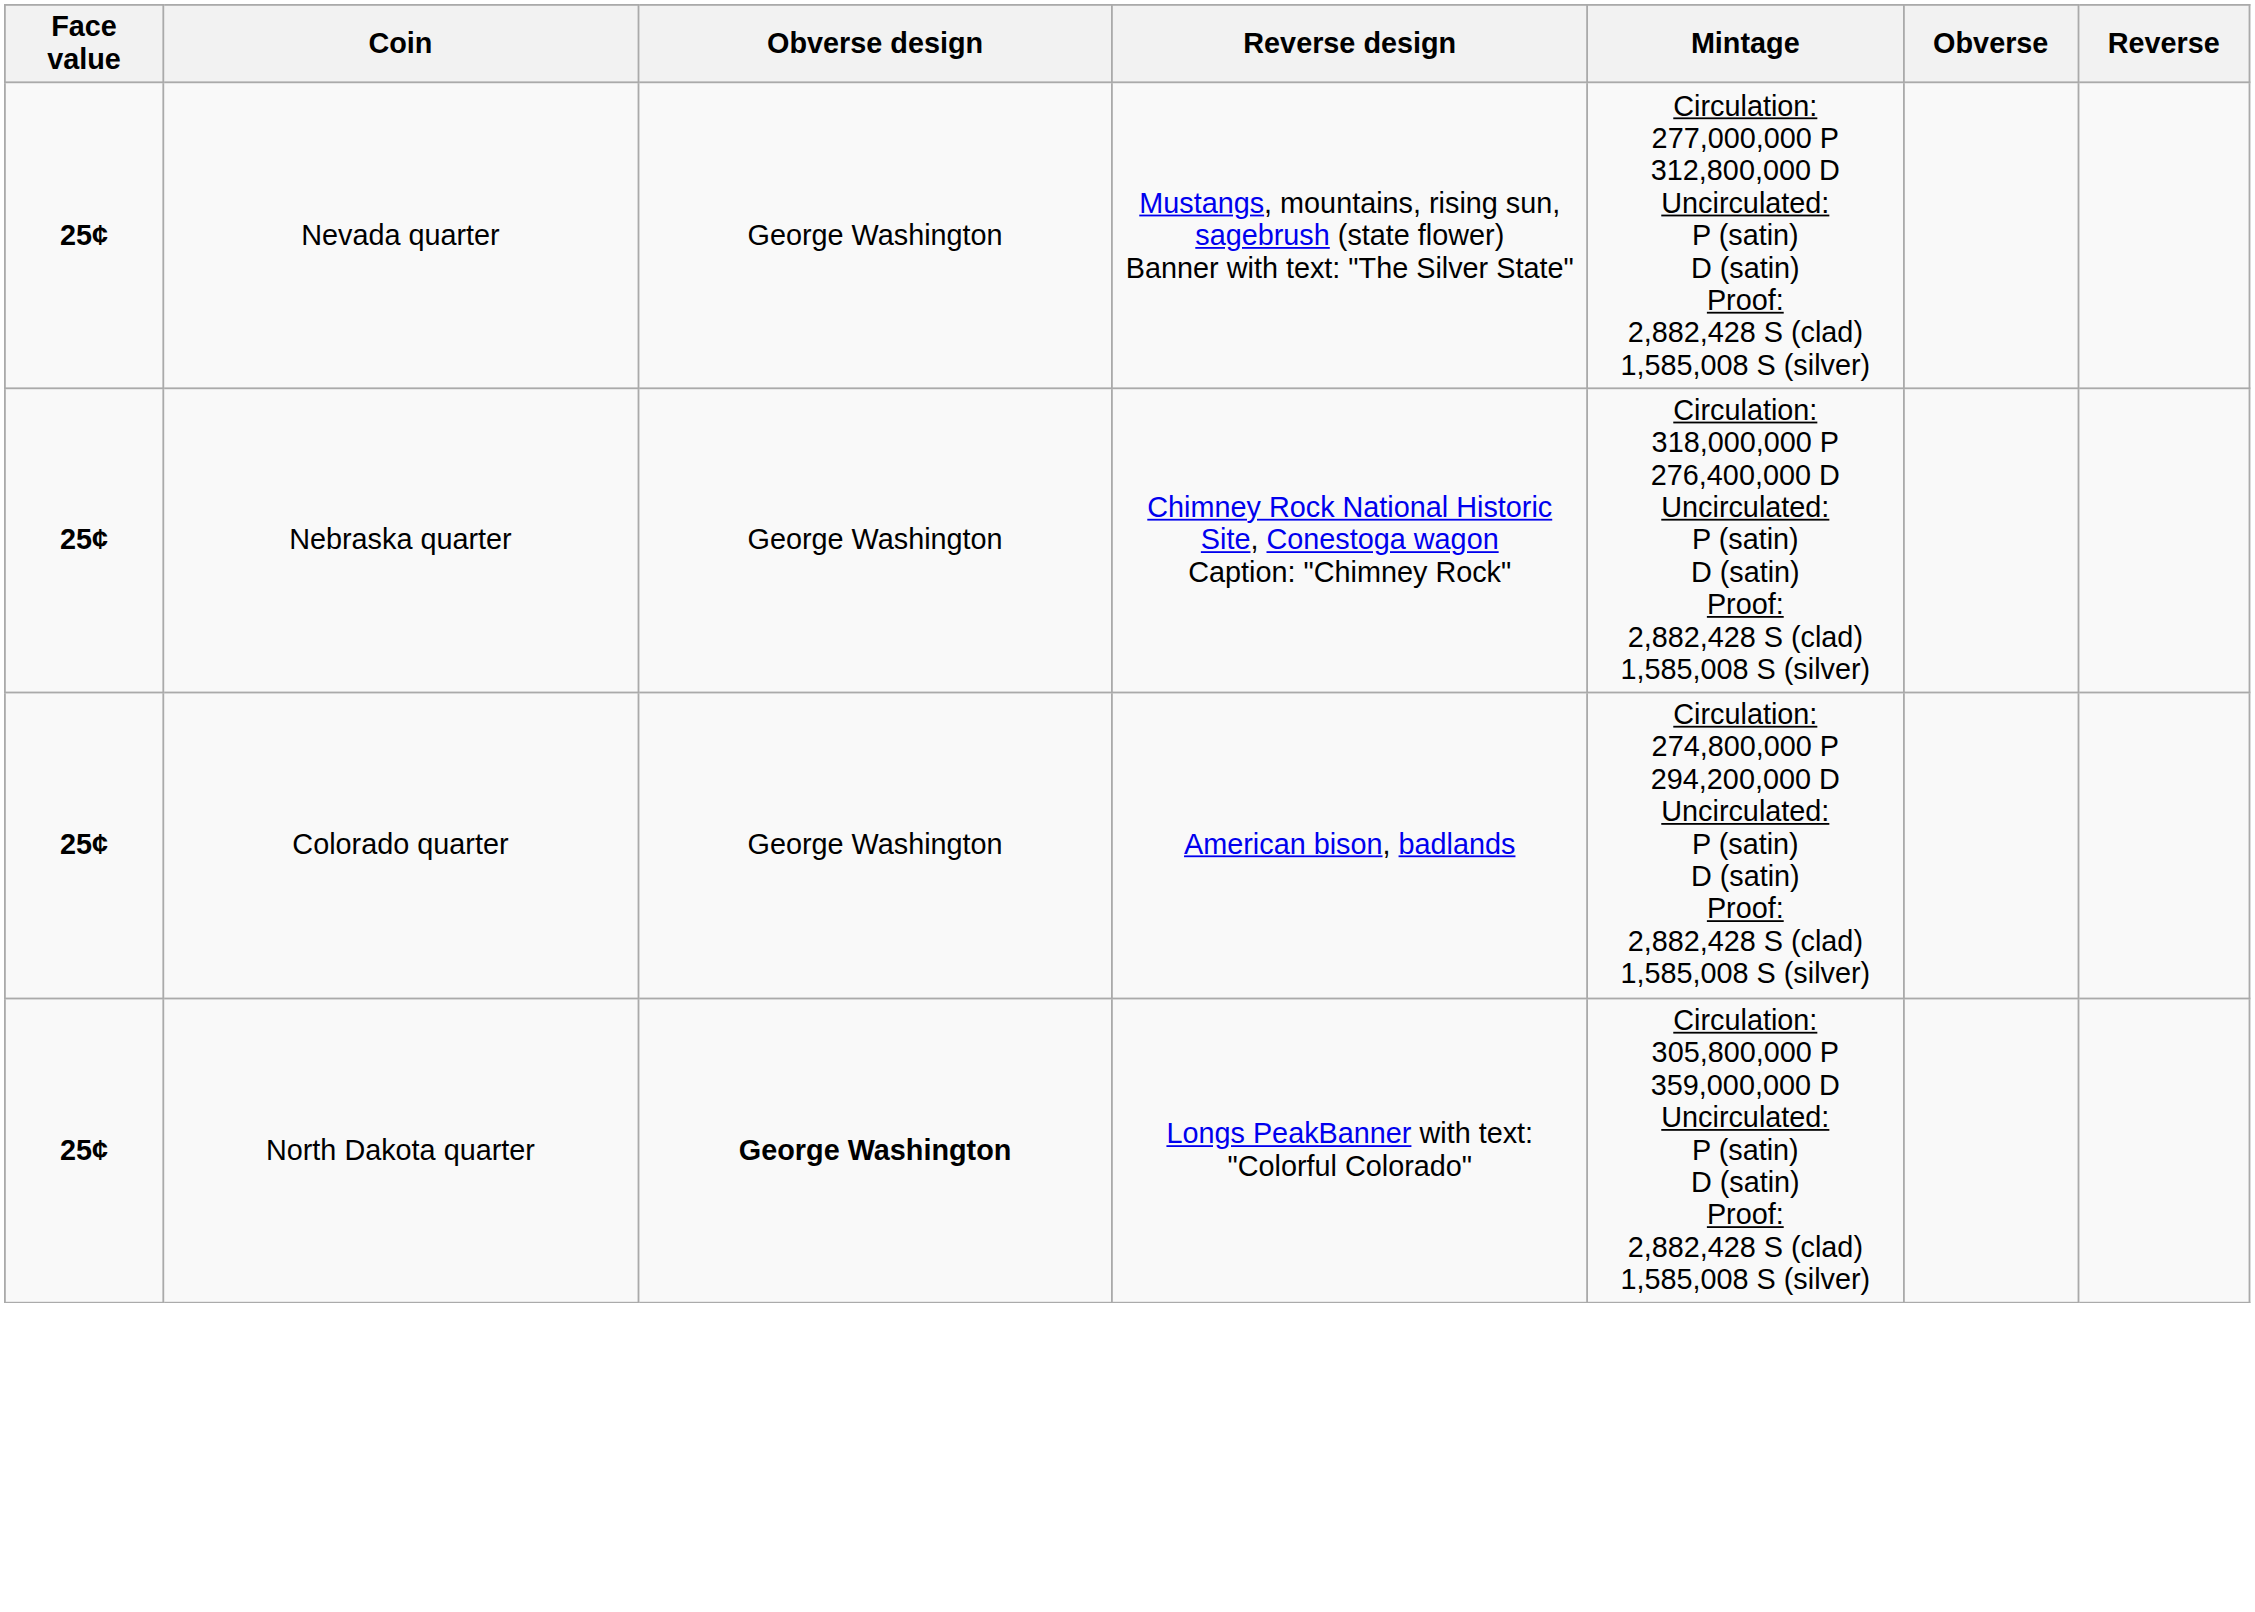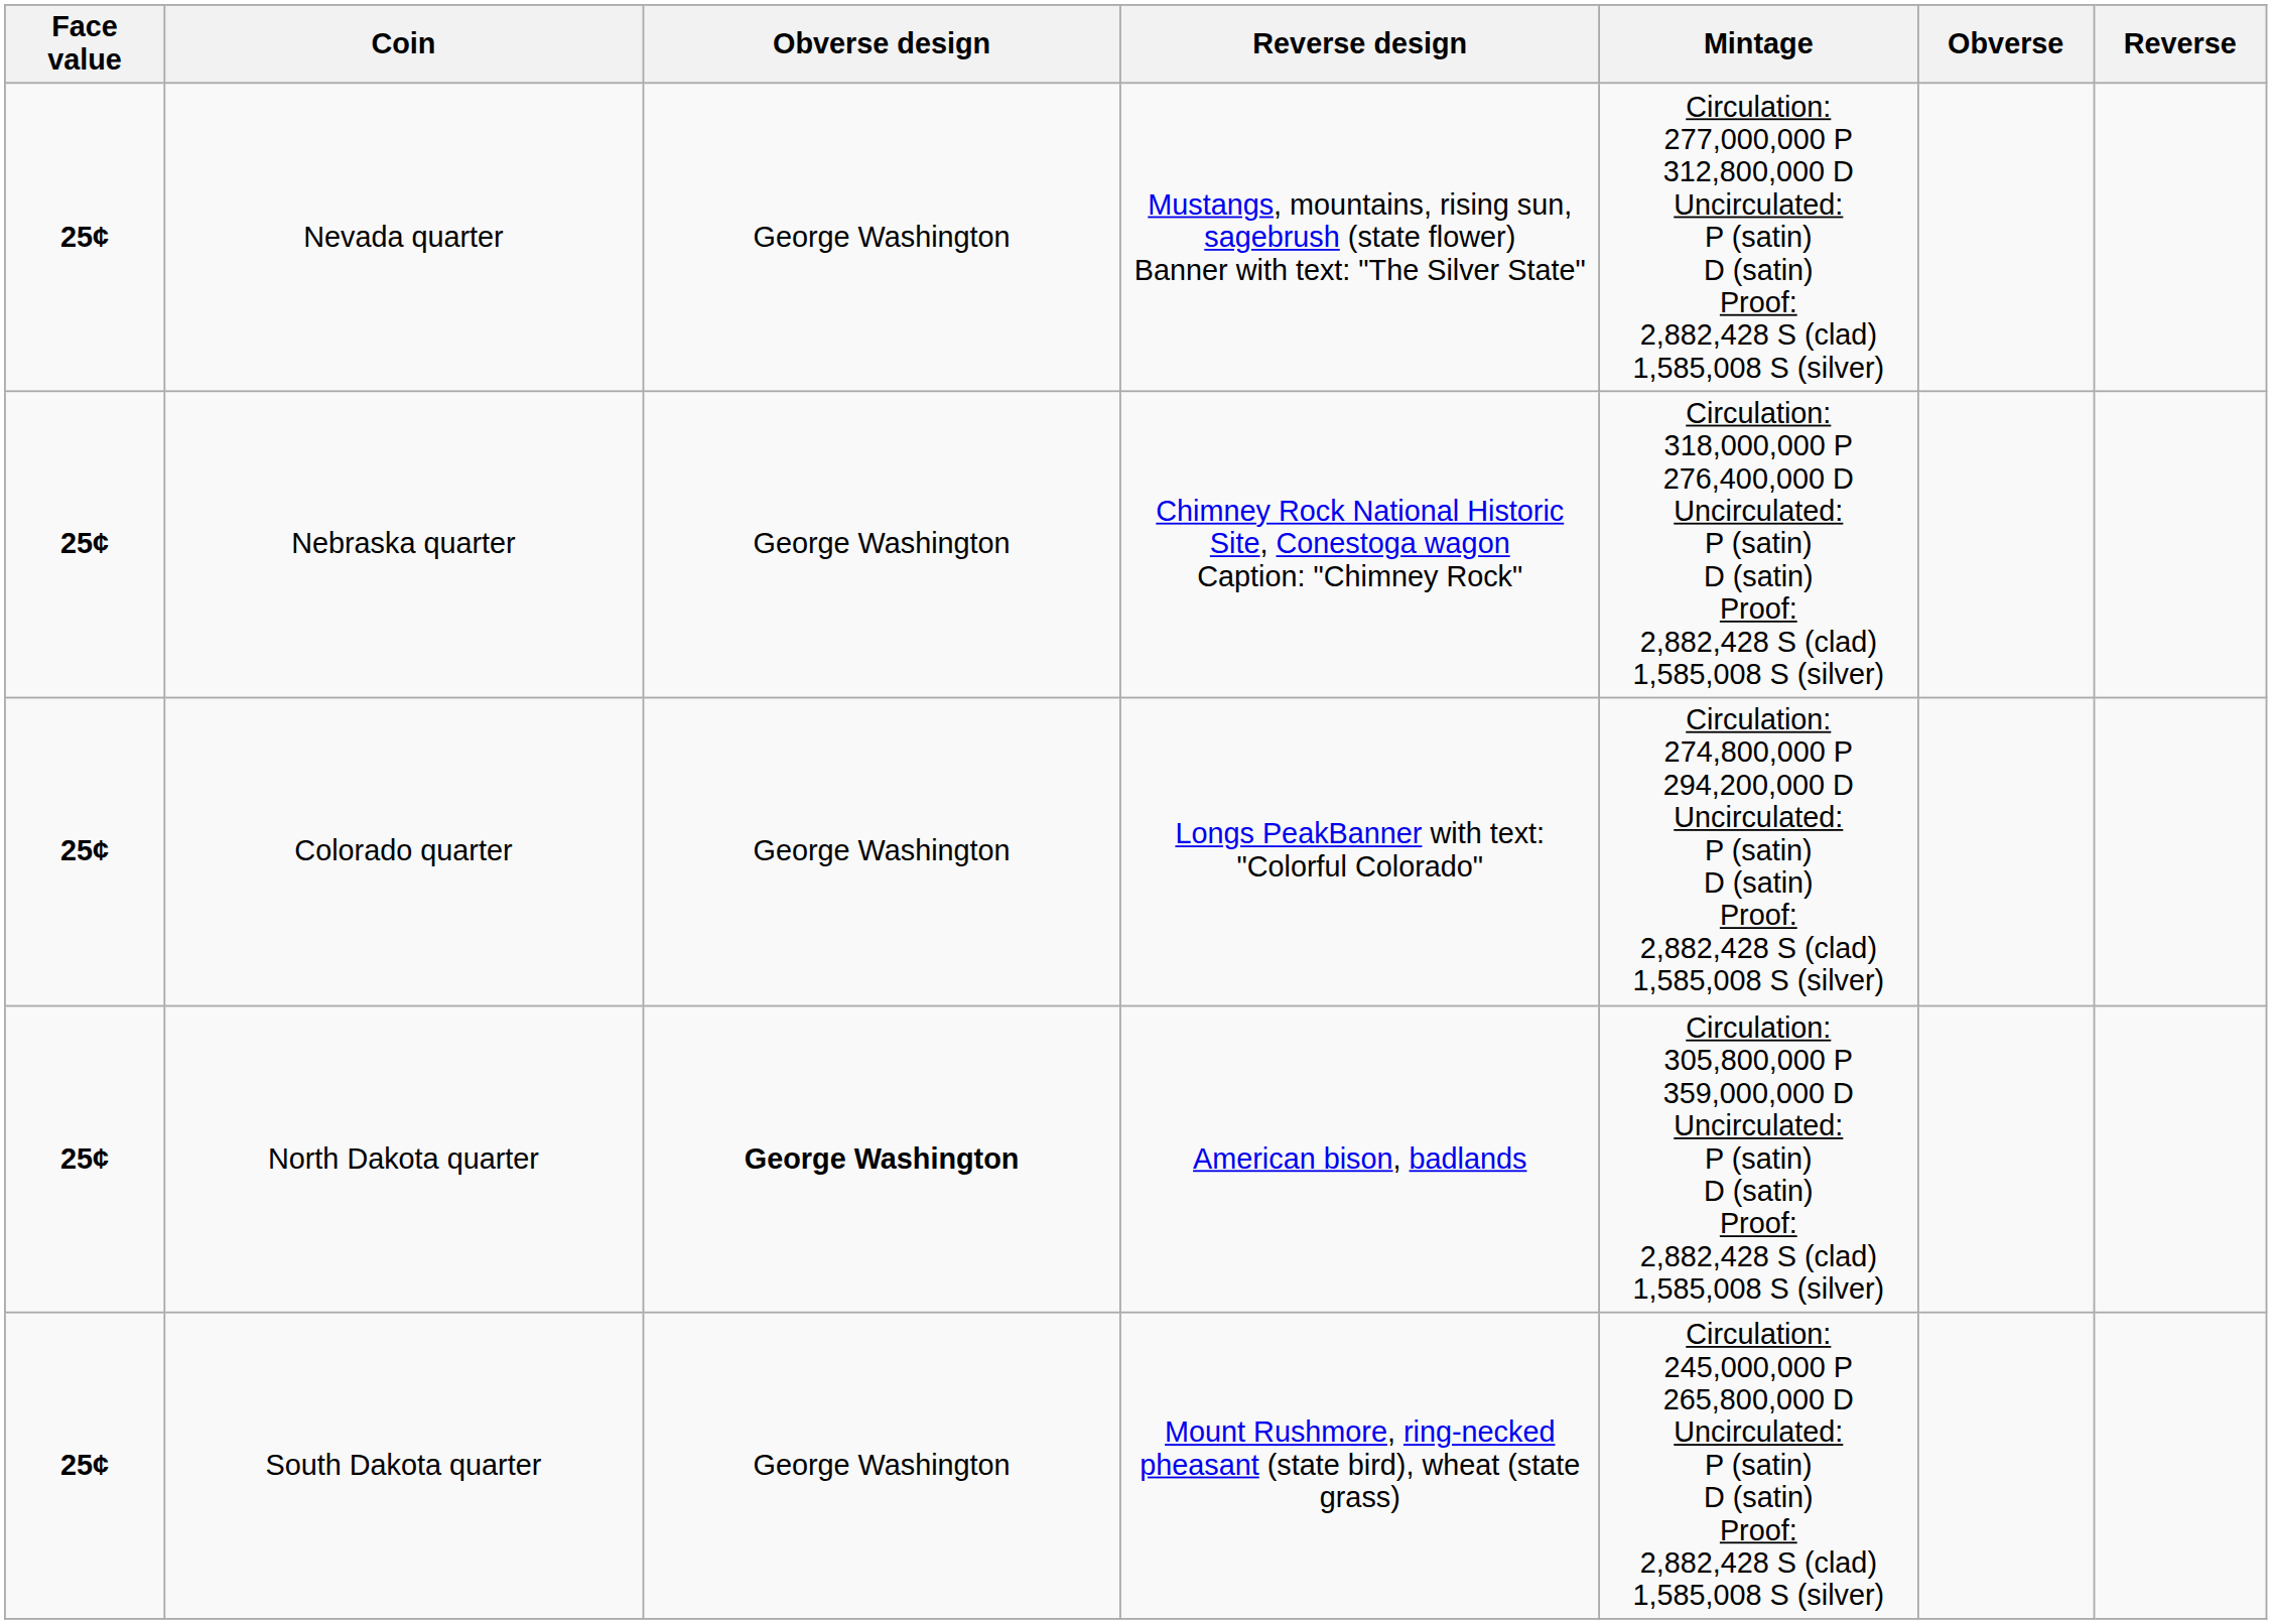 <table class="wikitable">
 <tr>
 <th width="5%">Face value</th>
 <th width="15%">Coin</th>
 <th width="15%">Obverse design</th>
 <th width="15%">Reverse design</th>
 <th width="10%">Mintage</th>
 <th width="5%">Obverse</th>
 <th width="5%">Reverse</th>
 </tr>
 <tr>
 <td align="center"><strong>25¢</strong></td>
 <td align="center">Nevada quarter</td>
 <td align="center">George Washington</td>
 <td align="center"><a href='#'>Mustangs</a>, mountains, rising sun, <a href='#'>sagebrush</a> (state flower)<br>Banner with text: "The Silver State"</td>
 <td align="center"><u>Circulation:</u><br>277,000,000 P<br>312,800,000 D<br><u>Uncirculated:</u><br> P (satin)<br> D (satin)<br><u>Proof:</u><br>2,882,428 S (clad)<br>1,585,008 S (silver)</td>
 <td></td>
 <td></td>
 </tr>
 <tr>
 <td align="center"><strong>25¢</strong></td>
 <td align="center">Nebraska quarter</td>
 <td align="center">George Washington</td>
 <td align="center"><a href='#'>Chimney Rock National Historic Site</a>, <a href='#'>Conestoga wagon</a><br>Caption: "Chimney Rock"</td>
 <td align="center"><u>Circulation:</u><br>318,000,000 P<br>276,400,000 D<br><u>Uncirculated:</u><br> P (satin)<br> D (satin)<br><u>Proof:</u><br>2,882,428 S (clad)<br>1,585,008 S (silver)</td>
 <td></td>
 <td></td>
 </tr>
 <tr>
 <td align="center"><strong>25¢</strong></td>
 <td align="center">Colorado quarter</td>
 <td align="center">George Washington</td>
-<td align="center"><a href='#'>American bison</a>, <a href='#'>badlands</a></td>
+<td align="center"><a href='#'>Longs PeakBanner</a> with text: "Colorful Colorado"</td>
 <td align="center"><u>Circulation:</u><br>274,800,000 P<br>294,200,000 D<br><u>Uncirculated:</u><br> P (satin)<br> D (satin)<br><u>Proof:</u><br>2,882,428 S (clad)<br>1,585,008 S (silver)</td>
 <td></td>
 <td></td>
 </tr>
 <tr>
 <td align="center"><strong>25¢</strong></td>
 <td align="center">North Dakota quarter</td>
 <td align="center"><strong>George Washington</strong></td>
-<td align="center"><a href='#'>Longs PeakBanner</a> with text: "Colorful Colorado"</td>
+<td align="center"><a href='#'>American bison</a>, <a href='#'>badlands</a></td>
 <td align="center"><u>Circulation:</u><br>305,800,000 P<br>359,000,000 D<br><u>Uncirculated:</u><br> P (satin)<br> D (satin)<br><u>Proof:</u><br>2,882,428 S (clad)<br>1,585,008 S (silver)</td>
 <td></td>
 <td></td>
 </tr>
+<tr>
+<td align="center"><strong>25¢</strong></td>
+<td align="center">South Dakota quarter</td>
+<td align="center">George Washington</td>
+<td align="center"><a href='#'>Mount Rushmore</a>, <a href='#'>ring-necked pheasant</a> (state bird), wheat (state grass)</td>
+<td align="center"><u>Circulation:</u><br>245,000,000 P<br>265,800,000 D<br><u>Uncirculated:</u><br> P (satin)<br> D (satin)<br><u>Proof:</u><br>2,882,428 S (clad)<br>1,585,008 S (silver)</td>
+<td></td>
+<td></td>
+</tr>
 </table>
